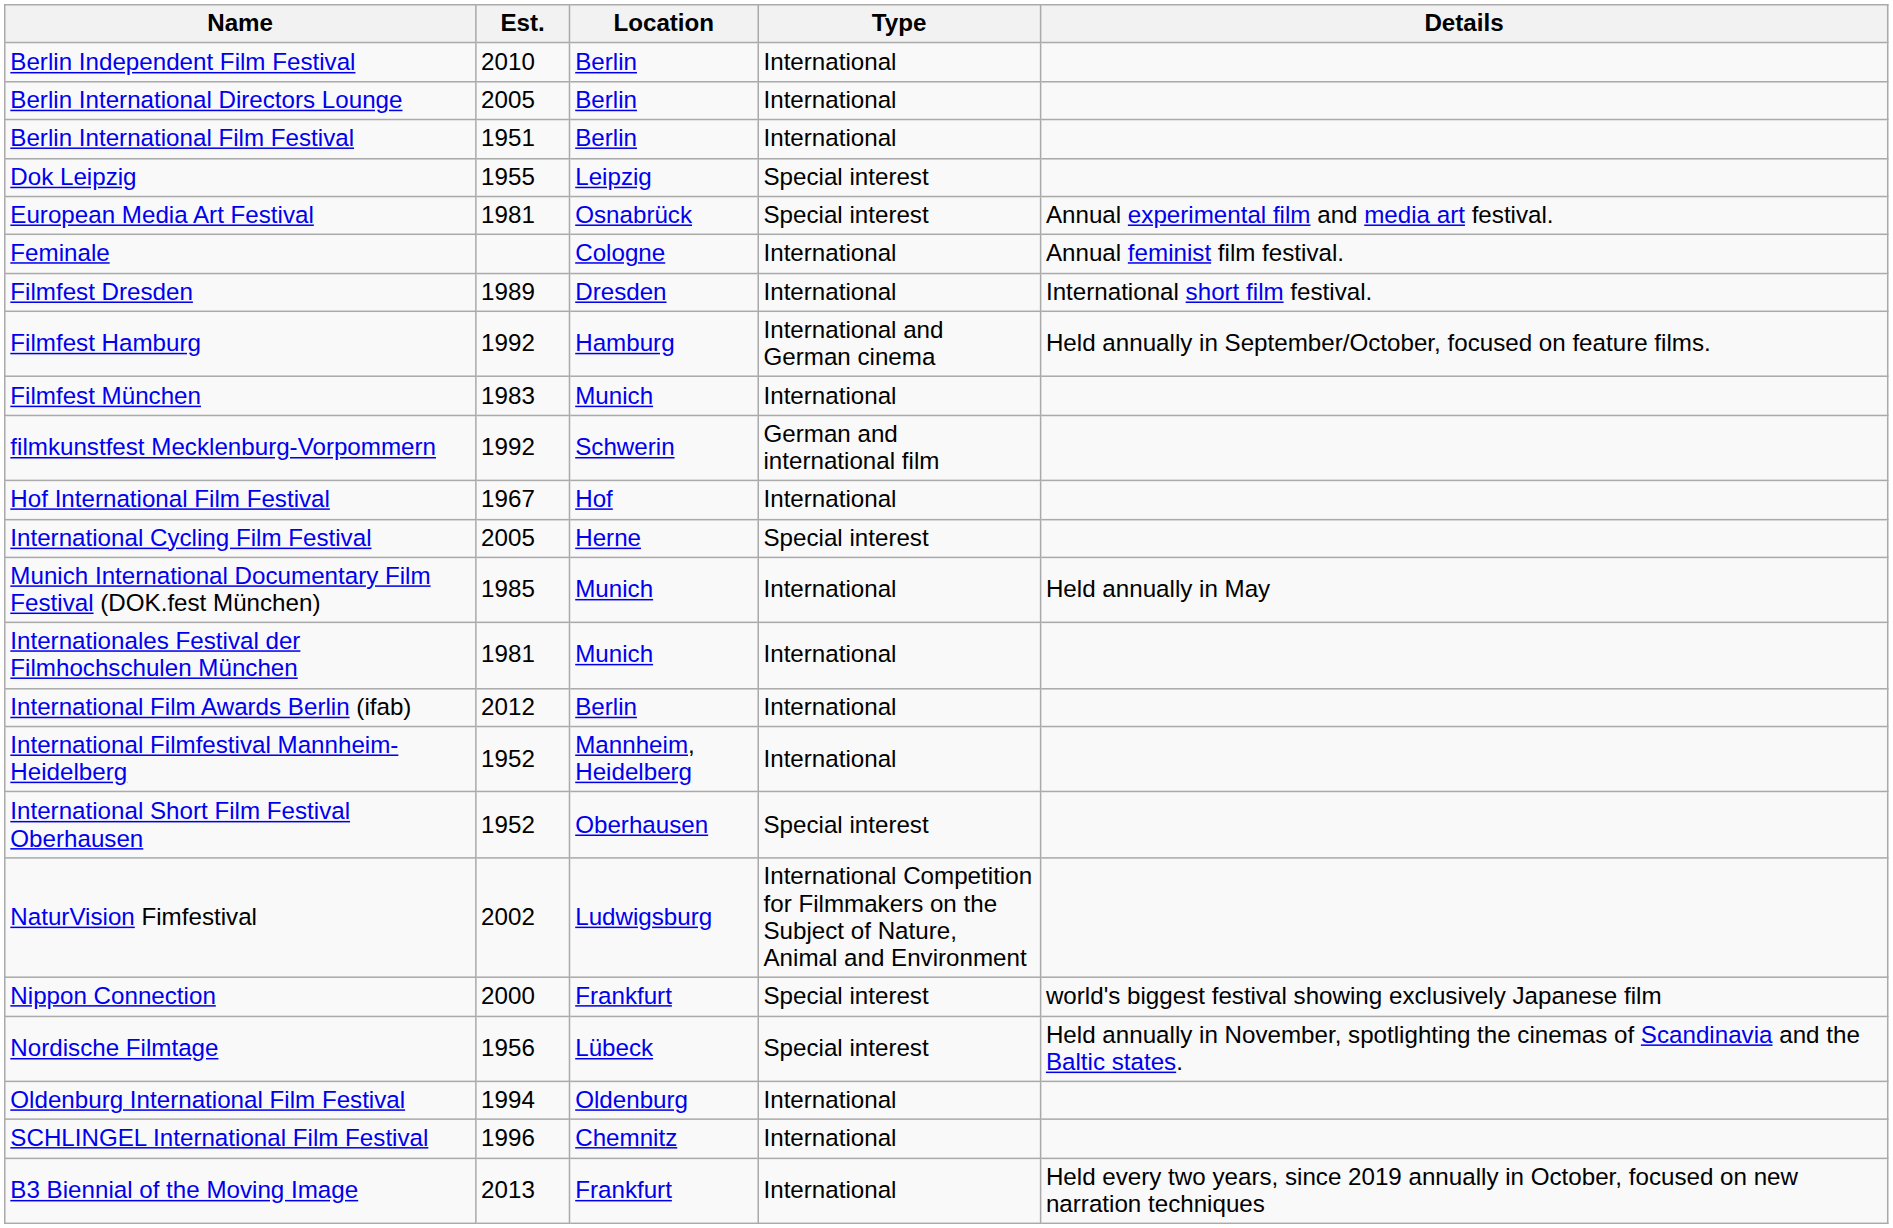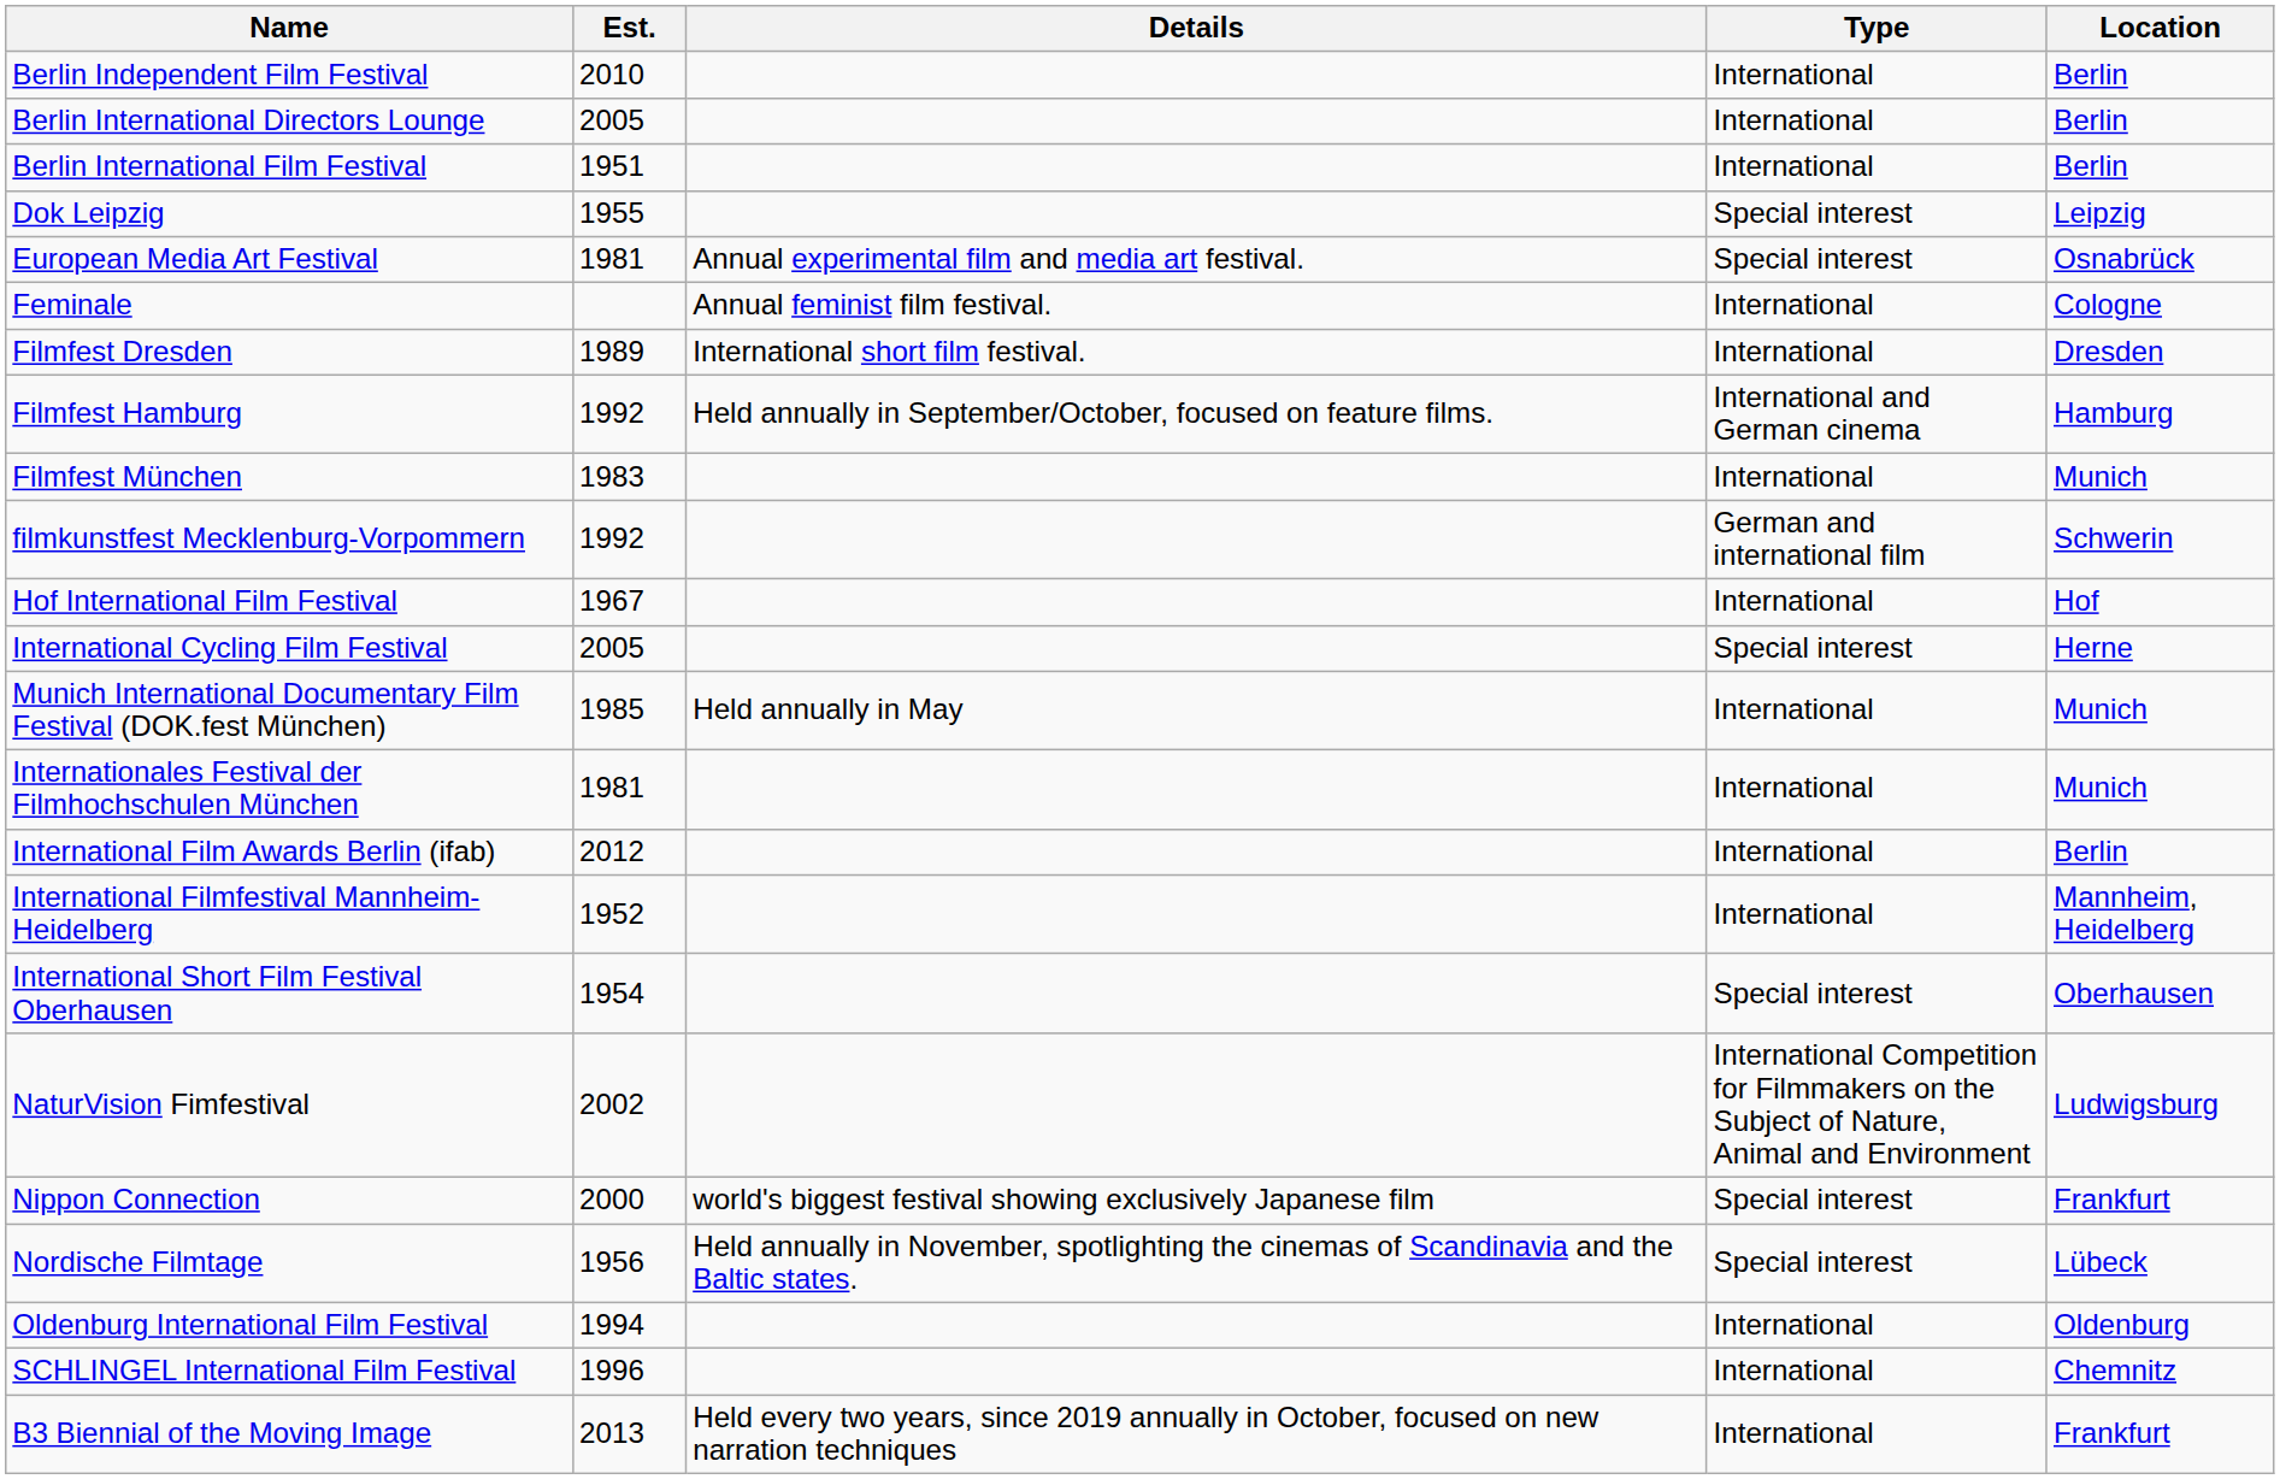 <table class="wikitable">
 <tr>
 <th width="25%">Name</th>
 <th width="5%">Est.</th>
+<th>Details</th>
+<th width="15%">Type</th>
 <th width="10%">Location</th>
-<th width="15%">Type</th>
-<th>Details</th>
 </tr>
 <tr>
 <td><a href='#'>Berlin Independent Film Festival</a></td>
 <td>2010</td>
+<td Annual festival, held at the same time as Berlin International Film Festival, but is a separate, unrelated event.></td>
+<td>International</td>
 <td><a href='#'>Berlin</a></td>
-<td>International</td>
-<td Annual festival, held at the same time as Berlin International Film Festival, but is a separate, unrelated event.></td>
 </tr>
 <tr>
 <td><a href='#'>Berlin International Directors Lounge</a></td>
 <td>2005</td>
+<td Held annually in February parallel to the Berlin Film Festival. Mainly unusual short films with some feature presentations and installations. Accompanying program of live art and music performances.></td>
+<td>International</td>
 <td><a href='#'>Berlin</a></td>
-<td>International</td>
-<td Held annually in February parallel to the Berlin Film Festival. Mainly unusual short films with some feature presentations and installations. Accompanying program of live art and music performances.></td>
 </tr>
 <tr>
 <td><a href='#'>Berlin International Film Festival</a></td>
 <td>1951</td>
+<td Also called the "Berlinale", the festival is held annually in February.></td>
+<td>International</td>
 <td><a href='#'>Berlin</a></td>
-<td>International</td>
-<td Also called the "Berlinale", the festival is held annually in February.></td>
 </tr>
 <tr>
 <td><a href='#'>Dok Leipzig</a></td>
 <td>1955</td>
+<td></td>
+<td>Special interest</td>
 <td><a href='#'>Leipzig</a></td>
-<td>Special interest</td>
-<td></td>
 </tr>
 <tr>
 <td><a href='#'>European Media Art Festival</a></td>
 <td>1981</td>
+<td>Annual <a href='#'>experimental film</a> and <a href='#'>media art</a> festival.</td>
+<td>Special interest</td>
 <td><a href='#'>Osnabrück</a></td>
-<td>Special interest</td>
-<td>Annual <a href='#'>experimental film</a> and <a href='#'>media art</a> festival.</td>
 </tr>
 <tr>
 <td><a href='#'>Feminale</a></td>
 <td></td>
+<td>Annual <a href='#'>feminist</a> film festival.</td>
+<td>International</td>
 <td><a href='#'>Cologne</a></td>
-<td>International</td>
-<td>Annual <a href='#'>feminist</a> film festival.</td>
 </tr>
 <tr>
 <td><a href='#'>Filmfest Dresden</a></td>
 <td>1989</td>
+<td>International <a href='#'>short film</a> festival.</td>
+<td>International</td>
 <td><a href='#'>Dresden</a></td>
-<td>International</td>
-<td>International <a href='#'>short film</a> festival.</td>
 </tr>
 <tr>
 <td><a href='#'>Filmfest Hamburg</a></td>
 <td>1992</td>
+<td>Held annually in September/October, focused on feature films.</td>
+<td>International and German cinema</td>
 <td><a href='#'>Hamburg</a></td>
-<td>International and German cinema</td>
-<td>Held annually in September/October, focused on feature films.</td>
 </tr>
 <tr>
 <td><a href='#'>Filmfest München</a></td>
 <td>1983</td>
+<td Held annually in June/July as the second biggest film festival in Germany. Focused on feature films.></td>
+<td>International</td>
 <td><a href='#'>Munich</a></td>
-<td>International</td>
-<td Held annually in June/July as the second biggest film festival in Germany. Focused on feature films.></td>
 </tr>
 <tr>
 <td><a href='#'>filmkunstfest Mecklenburg-Vorpommern</a></td>
 <td>1992</td>
+<td Held annually in the first week of May></td>
+<td>German and international film</td>
 <td><a href='#'>Schwerin</a></td>
-<td>German and international film</td>
-<td Held annually in the first week of May></td>
 </tr>
 <tr>
 <td><a href='#'>Hof International Film Festival</a></td>
 <td>1967</td>
+<td Focus on German language films, complemented with a retrospective of one international film director.></td>
+<td>International</td>
 <td><a href='#'>Hof</a></td>
-<td>International</td>
-<td Focus on German language films, complemented with a retrospective of one international film director.></td>
 </tr>
 <tr>
 <td><a href='#'>International Cycling Film Festival</a></td>
 <td>2005</td>
+<td Annual festival for bicycle related films></td>
+<td>Special interest</td>
 <td><a href='#'>Herne</a></td>
-<td>Special interest</td>
-<td Annual festival for bicycle related films></td>
 </tr>
 <tr>
 <td><a href='#'>Munich International Documentary Film Festival</a> (DOK.fest München)</td>
 <td>1985</td>
+<td>Held annually in May</td>
+<td>International</td>
 <td><a href='#'>Munich</a></td>
-<td>International</td>
-<td>Held annually in May</td>
 </tr>
 <tr>
 <td><a href='#'>Internationales Festival der Filmhochschulen München</a></td>
 <td>1981</td>
+<td Held annually in November. One of the most important international festivals for emerging filmmakers.></td>
+<td>International</td>
 <td><a href='#'>Munich</a></td>
-<td>International</td>
-<td Held annually in November. One of the most important international festivals for emerging filmmakers.></td>
 </tr>
 <tr>
 <td><a href='#'>International Film Awards Berlin</a> (ifab)</td>
 <td>2012</td>
+<td Held annually in September></td>
+<td>International</td>
 <td><a href='#'>Berlin</a></td>
-<td>International</td>
-<td Held annually in September></td>
 </tr>
 <tr>
 <td><a href='#'>International Filmfestival Mannheim-Heidelberg</a></td>
 <td>1952</td>
+<td></td>
+<td>International</td>
 <td><a href='#'>Mannheim</a>, <a href='#'>Heidelberg</a></td>
-<td>International</td>
-<td></td>
 </tr>
 <tr>
 <td><a href='#'>International Short Film Festival Oberhausen</a></td>
-<td>1952</td>
+<td>1954</td>
+<td></td>
+<td>Special interest</td>
 <td><a href='#'>Oberhausen</a></td>
-<td>Special interest</td>
-<td></td>
 </tr>
 <tr>
 <td><a href='#'>NaturVision</a> Fimfestival</td>
 <td>2002</td>
+<td Held annually in July></td>
+<td>International Competition for Filmmakers on the Subject of Nature, Animal and Environment</td>
 <td><a href='#'>Ludwigsburg</a></td>
-<td>International Competition for Filmmakers on the Subject of Nature, Animal and Environment</td>
-<td Held annually in July></td>
 </tr>
 <tr>
 <td><a href='#'>Nippon Connection</a></td>
 <td>2000</td>
+<td>world's biggest festival showing exclusively Japanese film</td>
+<td>Special interest</td>
 <td><a href='#'>Frankfurt</a></td>
-<td>Special interest</td>
-<td>world's biggest festival showing exclusively Japanese film</td>
 </tr>
 <tr>
 <td><a href='#'>Nordische Filmtage</a></td>
 <td>1956</td>
+<td>Held annually in November, spotlighting the cinemas of <a href='#'>Scandinavia</a> and the <a href='#'>Baltic states</a>.</td>
+<td>Special interest</td>
 <td><a href='#'>Lübeck</a></td>
-<td>Special interest</td>
-<td>Held annually in November, spotlighting the cinemas of <a href='#'>Scandinavia</a> and the <a href='#'>Baltic states</a>.</td>
 </tr>
 <tr>
 <td><a href='#'>Oldenburg International Film Festival</a></td>
 <td>1994</td>
+<td Annual festival of independent film, held in September></td>
+<td>International</td>
 <td><a href='#'>Oldenburg</a></td>
-<td>International</td>
-<td Annual festival of independent film, held in September></td>
 </tr>
 <tr>
 <td><a href='#'>SCHLINGEL International Film Festival</a></td>
 <td>1996</td>
+<td Held annually in Autumn, spotlighting movies for children and young audience></td>
+<td>International</td>
 <td><a href='#'>Chemnitz</a></td>
-<td>International</td>
-<td Held annually in Autumn, spotlighting movies for children and young audience></td>
 </tr>
 <tr>
 <td><a href='#'>B3 Biennial of the Moving Image</a></td>
 <td>2013</td>
+<td>Held every two years, since 2019 annually in October, focused on new narration techniques</td>
+<td>International</td>
 <td><a href='#'>Frankfurt</a></td>
-<td>International</td>
-<td>Held every two years, since 2019 annually in October, focused on new narration techniques</td>
 </tr>
 </table>
